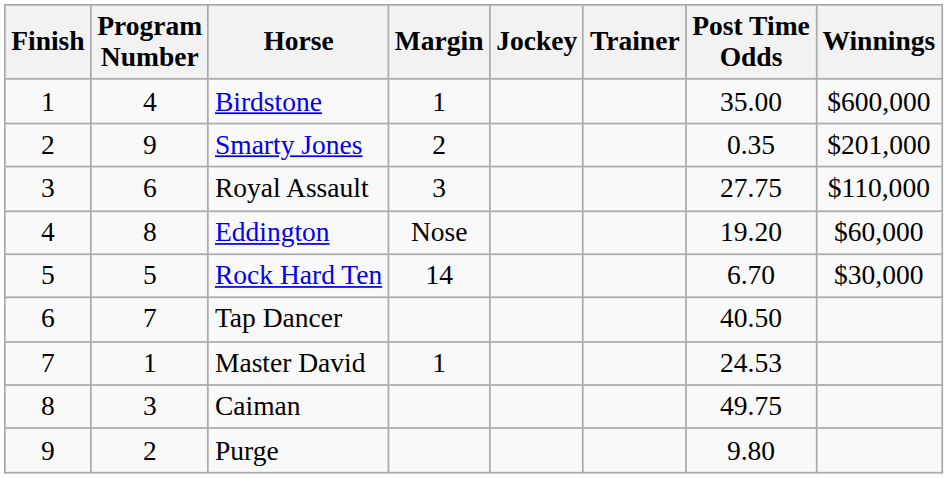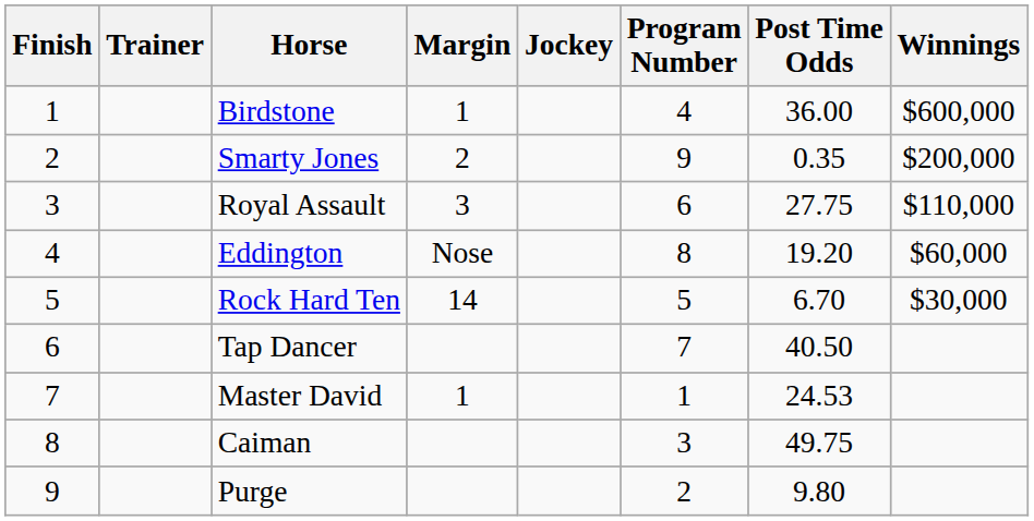 <table class="wikitable sortable">
 <tr>
 <th>Finish</th>
-<th>Program<br>Number</th>
+<th>Trainer</th>
 <th>Horse</th>
 <th>Margin</th>
 <th>Jockey</th>
-<th>Trainer</th>
+<th>Program<br>Number</th>
 <th>Post Time<br>Odds</th>
 <th>Winnings</th>
 </tr>
 <tr>
 <td align=center>1</td>
-<td align=center>4</td>
+<td></td>
 <td><a href='#'>Birdstone</a></td>
 <td align=center>1</td>
 <td></td>
-<td></td>
-<td align=center>35.00</td>
+<td align=center>4</td>
+<td align=center>36.00</td>
 <td align=center>$600,000</td>
 </tr>
 <tr>
 <td align=center>2</td>
-<td align=center>9</td>
+<td></td>
 <td><a href='#'>Smarty Jones</a></td>
 <td align=center>2</td>
 <td></td>
-<td></td>
+<td align=center>9</td>
 <td align=center>0.35</td>
-<td align=center>$201,000</td>
+<td align=center>$200,000</td>
 </tr>
 <tr>
 <td align=center>3</td>
-<td align=center>6</td>
+<td></td>
 <td>Royal Assault</td>
 <td align=center>3</td>
 <td></td>
-<td></td>
+<td align=center>6</td>
 <td align=center>27.75</td>
 <td align=center>$110,000</td>
 </tr>
 <tr>
 <td align=center>4</td>
-<td align=center>8</td>
+<td></td>
 <td><a href='#'>Eddington</a></td>
 <td align=center>Nose</td>
 <td></td>
-<td></td>
+<td align=center>8</td>
 <td align=center>19.20</td>
 <td align=center>$60,000</td>
 </tr>
 <tr>
 <td align=center>5</td>
-<td align=center>5</td>
+<td></td>
 <td><a href='#'>Rock Hard Ten</a></td>
 <td align=center>14</td>
 <td></td>
-<td></td>
+<td align=center>5</td>
 <td align=center>6.70</td>
 <td align=center>$30,000</td>
 </tr>
 <tr>
 <td align=center>6</td>
-<td align=center>7</td>
+<td></td>
 <td>Tap Dancer</td>
 <td align=center></td>
 <td></td>
-<td></td>
+<td align=center>7</td>
 <td align=center>40.50</td>
 <td align=center></td>
 </tr>
 <tr>
 <td align=center>7</td>
-<td align=center>1</td>
+<td></td>
 <td>Master David</td>
 <td align=center>1</td>
 <td></td>
-<td></td>
+<td align=center>1</td>
 <td align=center>24.53</td>
 <td align=center></td>
 </tr>
 <tr>
 <td align=center>8</td>
-<td align=center>3</td>
+<td></td>
 <td>Caiman</td>
 <td align=center></td>
 <td></td>
-<td></td>
+<td align=center>3</td>
 <td align=center>49.75</td>
 <td align=center></td>
 </tr>
 <tr>
 <td align=center>9</td>
-<td align=center>2</td>
+<td></td>
 <td>Purge</td>
 <td align=center></td>
 <td></td>
-<td></td>
+<td align=center>2</td>
 <td align=center>9.80</td>
 <td align=center></td>
 </tr>
 </table>
